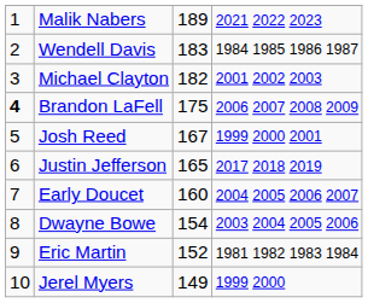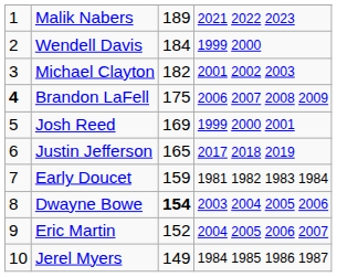 <table class="wikitable">
 <tr>
 </tr>
 <tr>
 <td>1</td>
 <td><a href='#'>Malik Nabers</a></td>
 <td>189</td>
 <td style="font-size:80%;"><a href='#'>2021</a> <a href='#'>2022</a> <a href='#'>2023</a></td>
 </tr>
 <tr>
 <td>2</td>
 <td><a href='#'>Wendell Davis</a></td>
-<td>183</td>
-<td style="font-size:80%;">1984 1985 1986 1987</td>
+<td>184</td>
+<td style="font-size:80%;"><a href='#'>1999</a> <a href='#'>2000</a></td>
 </tr>
 <tr>
 <td>3</td>
 <td><a href='#'>Michael Clayton</a></td>
 <td>182</td>
 <td style="font-size:80%;"><a href='#'>2001</a> <a href='#'>2002</a> <a href='#'>2003</a></td>
 </tr>
 <tr>
 <td><strong>4</strong></td>
 <td><a href='#'>Brandon LaFell</a></td>
 <td>175</td>
 <td style="font-size:80%;"><a href='#'>2006</a> <a href='#'>2007</a> <a href='#'>2008</a> <a href='#'>2009</a></td>
 </tr>
 <tr>
 <td>5</td>
 <td><a href='#'>Josh Reed</a></td>
-<td>167</td>
+<td>169</td>
 <td style="font-size:80%;"><a href='#'>1999</a> <a href='#'>2000</a> <a href='#'>2001</a></td>
 </tr>
 <tr>
 <td>6</td>
 <td><a href='#'>Justin Jefferson</a></td>
 <td>165</td>
 <td style="font-size:80%;"><a href='#'>2017</a> <a href='#'>2018</a> <a href='#'>2019</a></td>
 </tr>
 <tr>
 <td>7</td>
 <td><a href='#'>Early Doucet</a></td>
-<td>160</td>
-<td style="font-size:80%;"><a href='#'>2004</a> <a href='#'>2005</a> <a href='#'>2006</a> <a href='#'>2007</a></td>
+<td>159</td>
+<td style="font-size:80%;">1981 1982 1983 1984</td>
 </tr>
 <tr>
 <td>8</td>
 <td><a href='#'>Dwayne Bowe</a></td>
-<td>154</td>
+<td><strong>154</strong></td>
 <td style="font-size:80%;"><a href='#'>2003</a> <a href='#'>2004</a> <a href='#'>2005</a> <a href='#'>2006</a></td>
 </tr>
 <tr>
 <td>9</td>
 <td><a href='#'>Eric Martin</a></td>
 <td>152</td>
-<td style="font-size:80%;">1981 1982 1983 1984</td>
+<td style="font-size:80%;"><a href='#'>2004</a> <a href='#'>2005</a> <a href='#'>2006</a> <a href='#'>2007</a></td>
 </tr>
 <tr>
 <td>10</td>
 <td><a href='#'>Jerel Myers</a></td>
 <td>149</td>
-<td style="font-size:80%;"><a href='#'>1999</a> <a href='#'>2000</a></td>
+<td style="font-size:80%;">1984 1985 1986 1987</td>
 </tr>
 </table>
